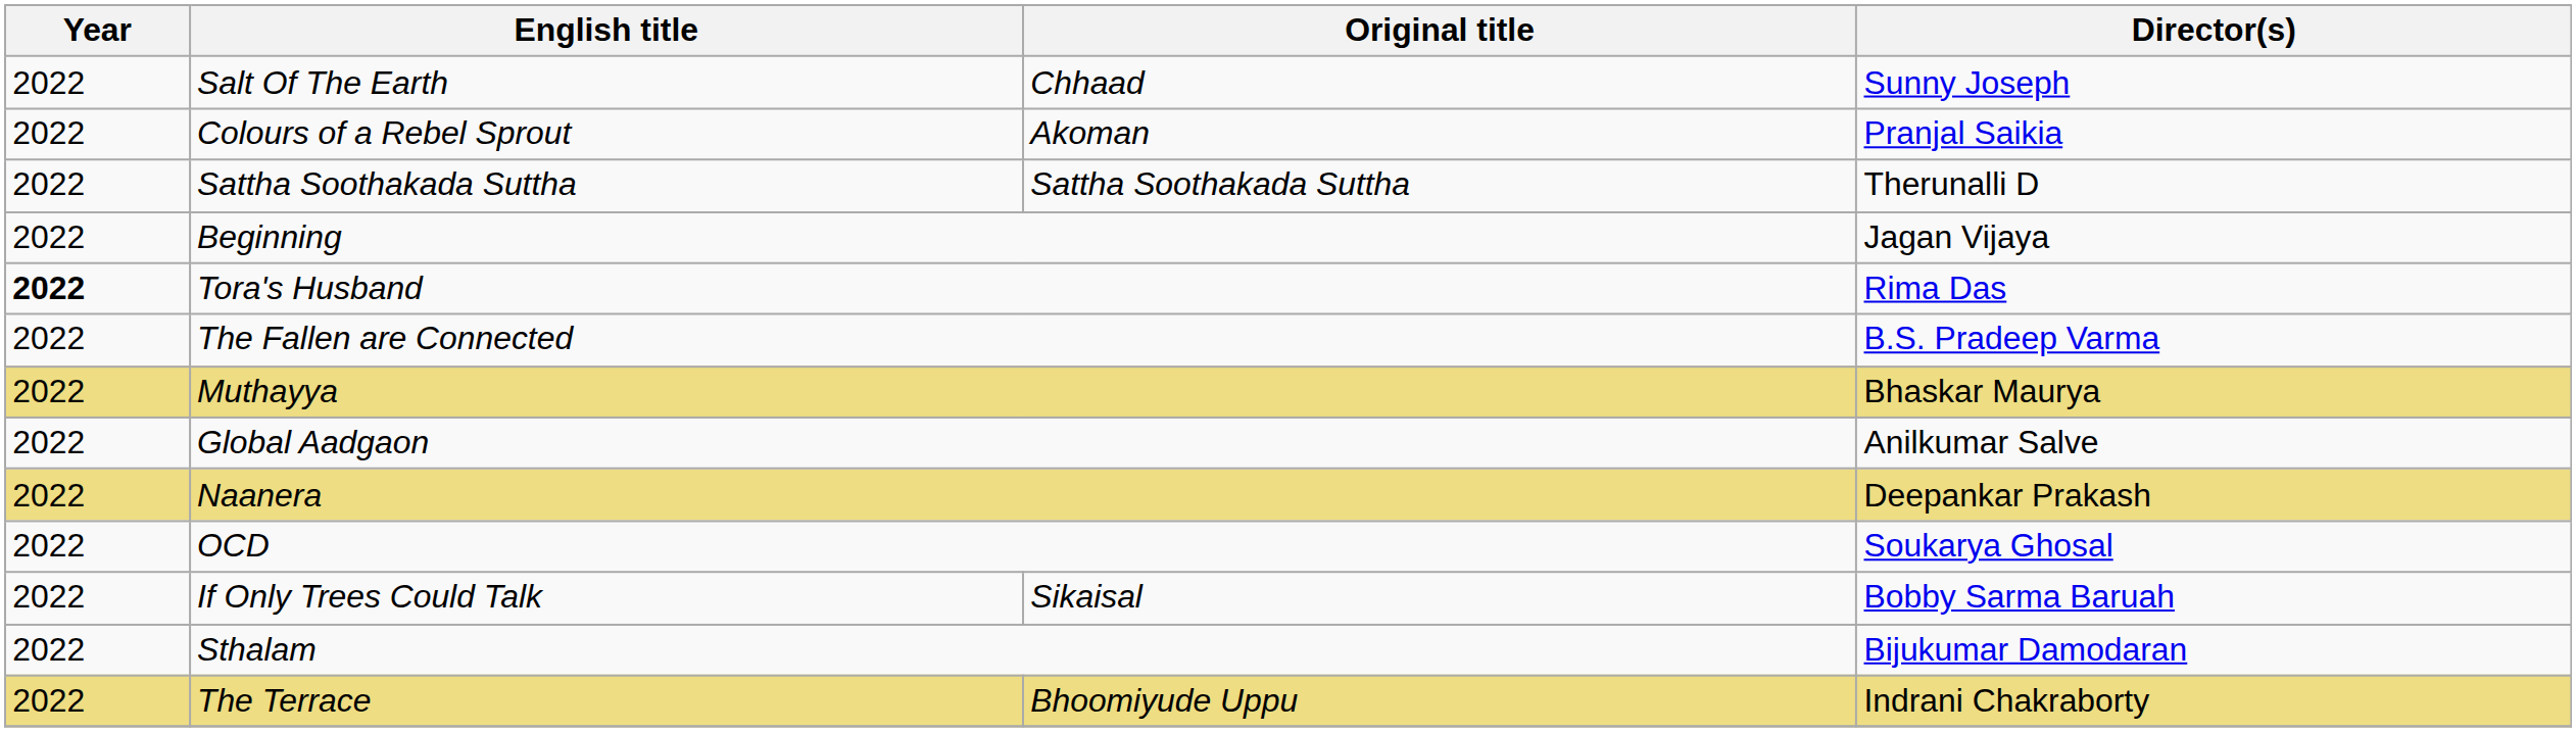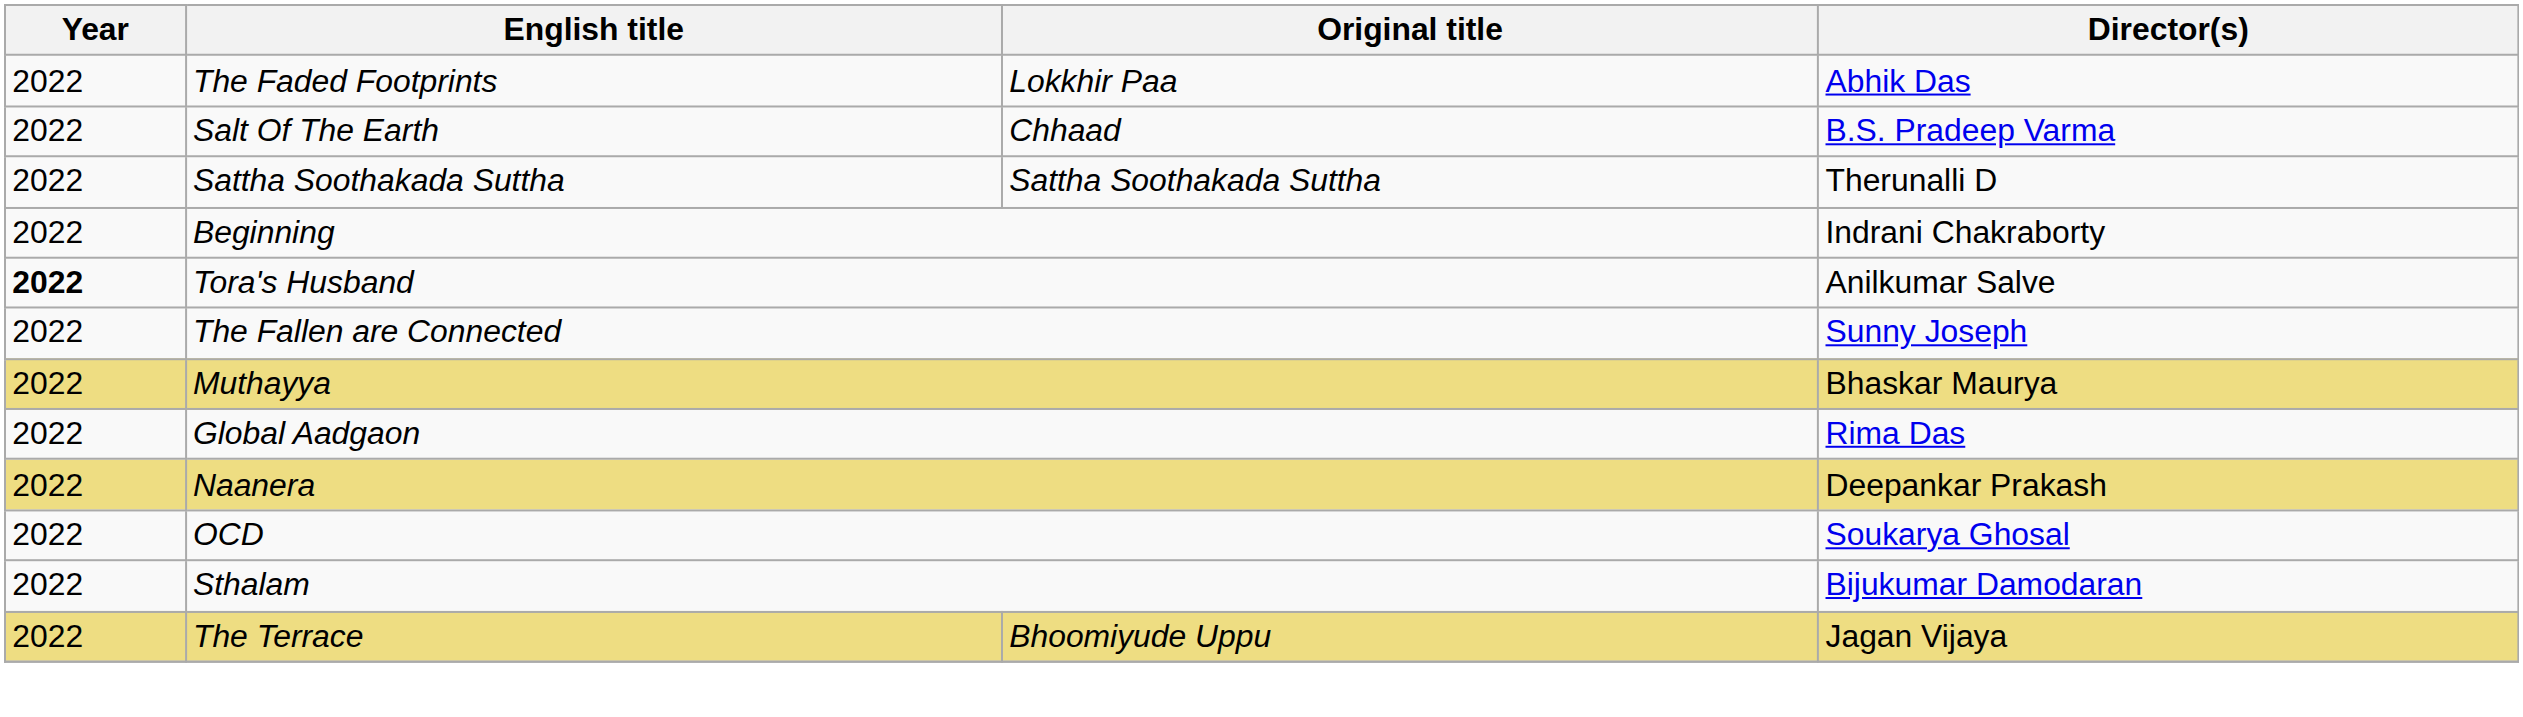 <table class="sortable wikitable" style="width:100%; margin-bottom:4px" cellpadding="5">
 <tr>
 <th scope="col">Year</th>
 <th scope="col">English title</th>
 <th scope="col">Original title</th>
 <th scope="col">Director(s)</th>
 </tr>
 <tr>
 <td>2022</td>
-<td><em>Salt Of The Earth</em></td>
-<td><em>Chhaad</em></td>
-<td><a href='#'>Sunny Joseph</a></td>
+<td><em>The Faded Footprints</em></td>
+<td><em>Lokkhir Paa</em></td>
+<td><a href='#'>Abhik Das</a></td>
 </tr>
 <tr>
 <td>2022</td>
-<td><em>Colours of a Rebel Sprout</em></td>
-<td><em>Akoman</em></td>
-<td><a href='#'>Pranjal Saikia</a></td>
+<td><em>Salt Of The Earth</em></td>
+<td><em>Chhaad</em></td>
+<td><a href='#'>B.S. Pradeep Varma</a></td>
 </tr>
 <tr>
 <td>2022</td>
 <td><em>Sattha Soothakada Suttha</em></td>
 <td><em>Sattha Soothakada Suttha</em></td>
 <td>Therunalli D</td>
 </tr>
 <tr>
 <td>2022</td>
 <td colspan=2><em>Beginning</em></td>
-<td>Jagan Vijaya</td>
+<td>Indrani Chakraborty</td>
 </tr>
 <tr>
 <td><strong>2022</strong></td>
 <td colspan=2><em>Tora's Husband</em></td>
-<td><a href='#'>Rima Das</a></td>
+<td>Anilkumar Salve</td>
 </tr>
 <tr>
 <td>2022</td>
 <td colspan=2><em>The Fallen are Connected</em></td>
-<td><a href='#'>B.S. Pradeep Varma</a></td>
+<td><a href='#'>Sunny Joseph</a></td>
 </tr>
 <tr style="background:#eedd82;">
 <td>2022</td>
 <td colspan=2><em>Muthayya</em></td>
 <td>Bhaskar Maurya</td>
 </tr>
 <tr>
 <td>2022</td>
 <td colspan=2><em>Global Aadgaon</em></td>
-<td>Anilkumar Salve</td>
+<td><a href='#'>Rima Das</a></td>
 </tr>
 <tr style="background:#eedd82;">
 <td>2022</td>
 <td colspan=2><em>Naanera</em></td>
 <td>Deepankar Prakash</td>
 </tr>
 <tr>
 <td>2022</td>
 <td colspan=2><em>OCD</em></td>
 <td><a href='#'>Soukarya Ghosal</a></td>
 </tr>
 <tr>
 <td>2022</td>
-<td><em>If Only Trees Could Talk</em></td>
-<td><em>Sikaisal</em></td>
-<td><a href='#'>Bobby Sarma Baruah</a></td>
-</tr>
-<tr>
-<td>2022</td>
 <td colspan=2><em>Sthalam</em></td>
 <td><a href='#'>Bijukumar Damodaran</a></td>
 </tr>
 <tr style="background:#eedd82;">
 <td>2022</td>
 <td><em>The Terrace</em></td>
 <td><em>Bhoomiyude Uppu</em></td>
-<td>Indrani Chakraborty</td>
+<td>Jagan Vijaya</td>
 </tr>
 <tr>
 </tr>
 </table>
